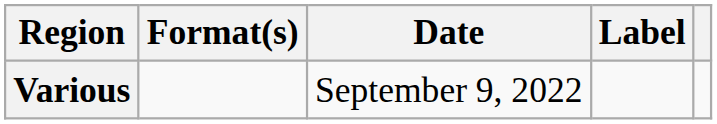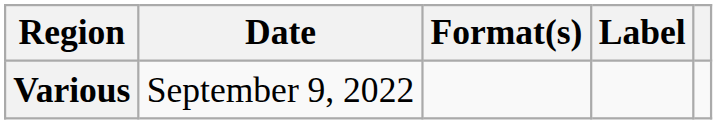 <table class="wikitable plainrowheaders">
 <tr>
 <th scope="col">Region</th>
+<th scope="col">Date</th>
 <th scope="col">Format(s)</th>
-<th scope="col">Date</th>
 <th scope="col">Label</th>
 <th scope="col"></th>
 </tr>
 <tr>
 <th scope="row">Various</th>
+<td>September 9, 2022</td>
 <td></td>
-<td>September 9, 2022</td>
 <td></td>
 <td align="center"></td>
 </tr>
 </table>
